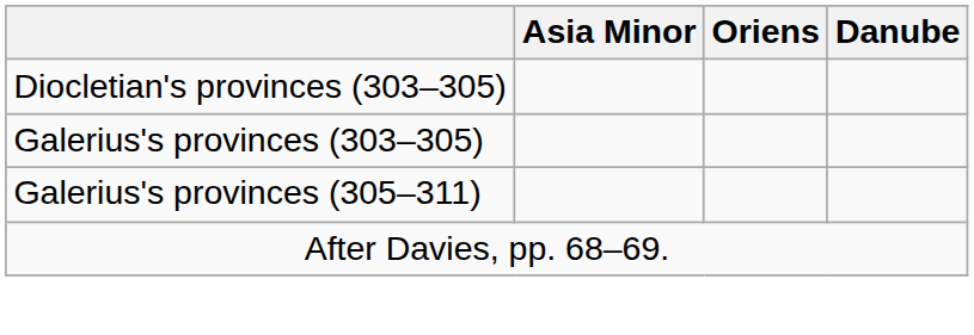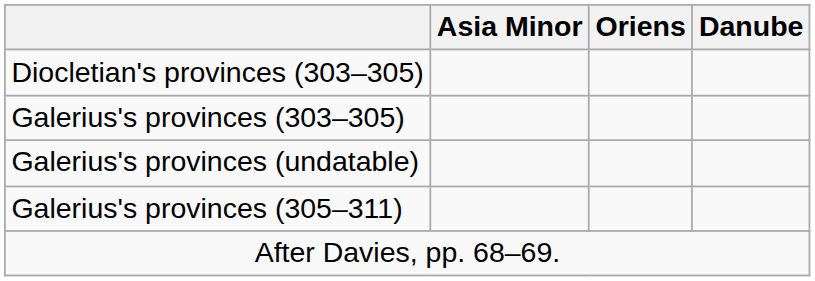 <table class="wikitable">
 <tr>
 <th></th>
 <th>Asia Minor</th>
 <th>Oriens</th>
 <th>Danube</th>
 </tr>
 <tr>
 <td>Diocletian's provinces (303–305)</td>
 <td></td>
 <td></td>
 <td></td>
 </tr>
 <tr>
 <td>Galerius's provinces (303–305)</td>
 <td></td>
 <td></td>
 <td></td>
 </tr>
 <tr>
+<td>Galerius's provinces (undatable)</td>
+<td></td>
+<td></td>
+<td></td>
+</tr>
+<tr>
 <td>Galerius's provinces (305–311)</td>
 <td></td>
 <td></td>
 <td></td>
 </tr>
 <tr>
 <td colspan = "4" align="center">After Davies, pp. 68–69.</td>
 </tr>
 </table>
